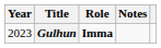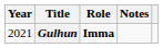 <table class="wikitable sortable plainrowheaders">
 <tr style="background:#ccc; text-align:center;">
 <th scope="col">Year</th>
 <th scope="col">Title</th>
 <th scope="col">Role</th>
 <th scope="col">Notes</th>
 <th scope="col" class="unsortable"></th>
 </tr>
 <tr>
-<td>2023</td>
+<td>2021</td>
 <th scope="row"><em>Gulhun</em></th>
 <td><strong>Imma</strong></td>
 <td></td>
 <td style="text-align: center;"></td>
 </tr>
 </table>
